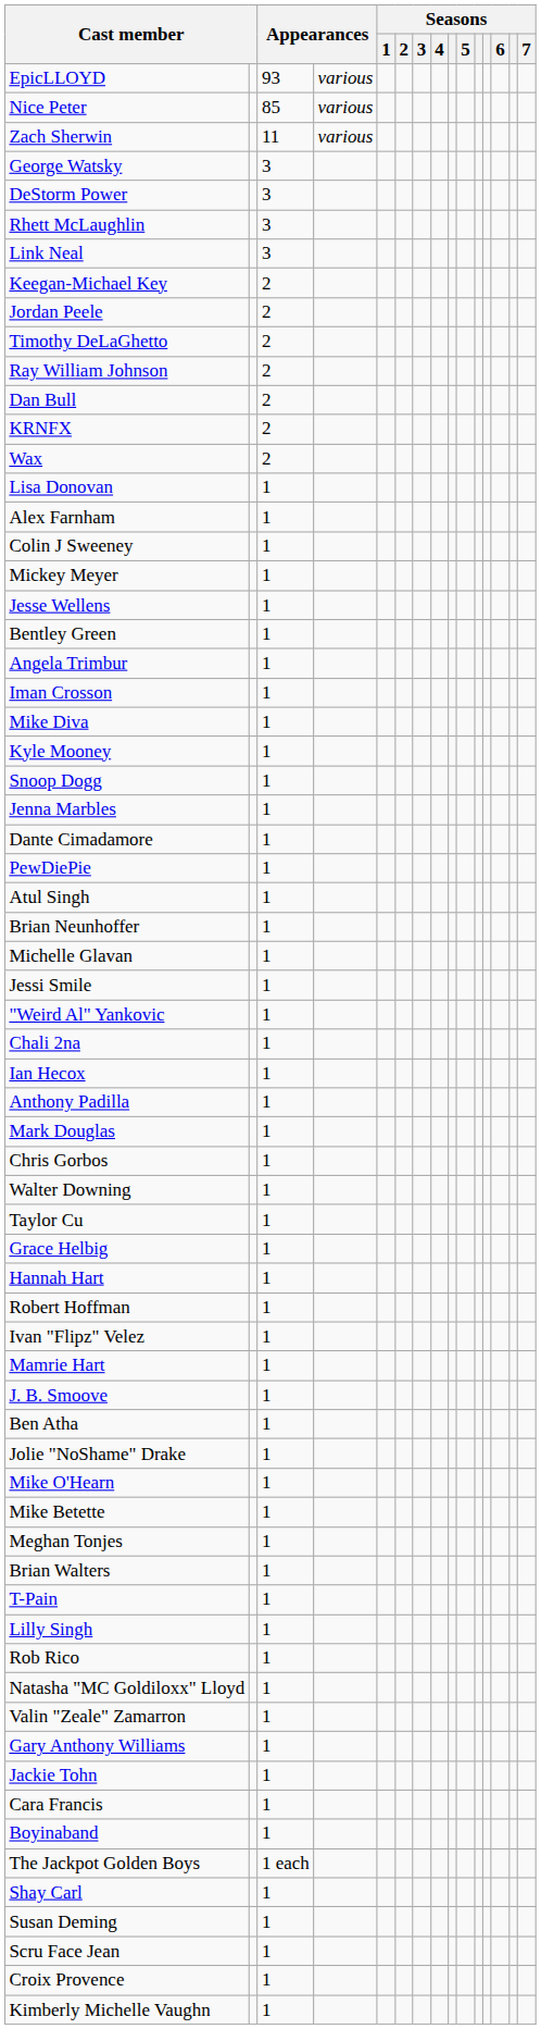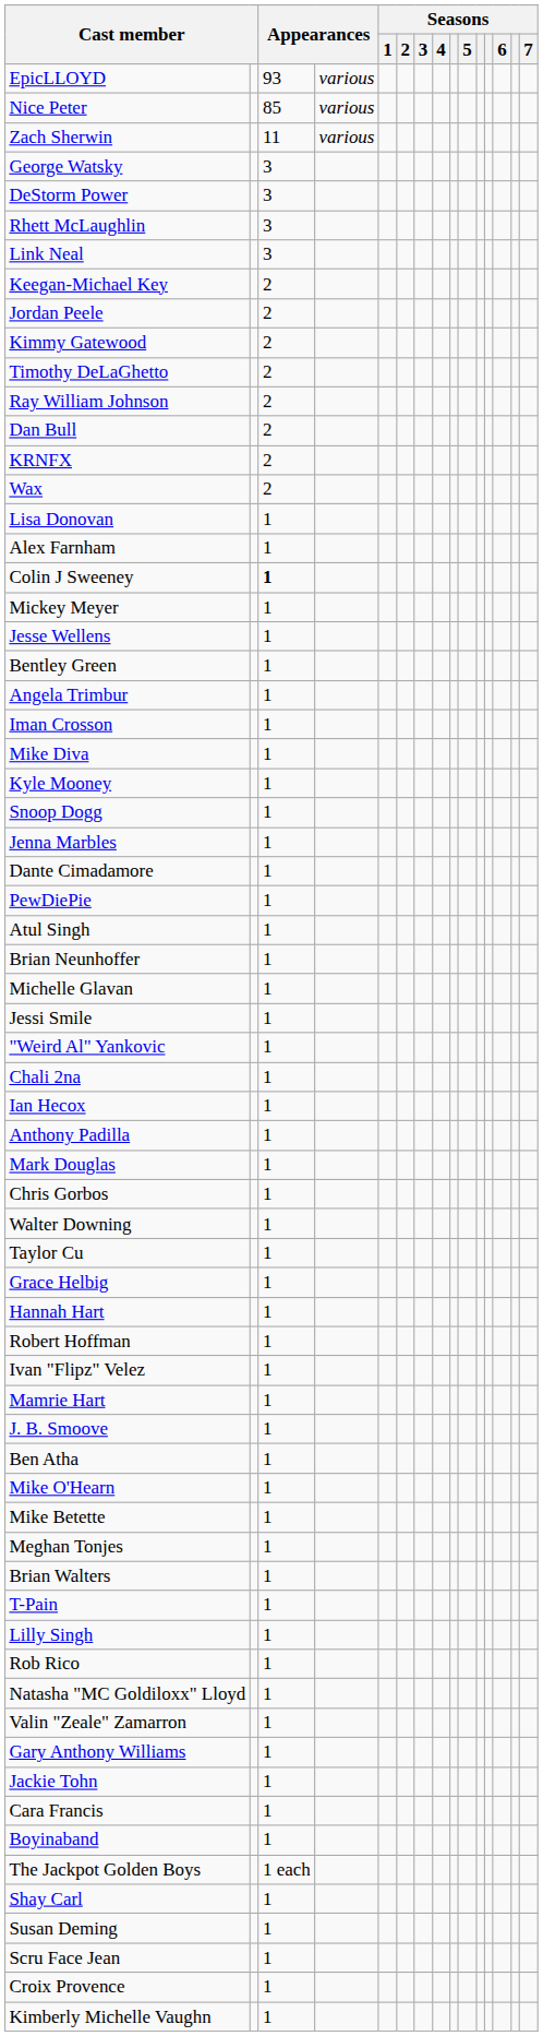 <table class="wikitable sortable">
 <tr>
 <th colspan="2" rowspan="2">Cast member</th>
 <th colspan="2" rowspan="2">Appearances</th>
 <th colspan="11">Seasons</th>
 </tr>
 <tr>
 <th>1</th>
 <th>2</th>
 <th>3</th>
 <th>4</th>
 <th></th>
 <th>5</th>
 <th></th>
 <th></th>
 <th>6</th>
 <th></th>
 <th>7</th>
 </tr>
 <tr>
 <td><a href='#'>EpicLLOYD</a></td>
 <td></td>
 <td>93</td>
 <td><em>various</em> </td>
 <td></td>
 <td></td>
 <td></td>
 <td></td>
 <td></td>
 <td></td>
 <td></td>
 <td></td>
 <td></td>
 <td></td>
 <td></td>
 </tr>
 <tr>
 <td><a href='#'>Nice Peter</a></td>
 <td></td>
 <td>85</td>
 <td><em>various</em> </td>
 <td></td>
 <td></td>
 <td></td>
 <td></td>
 <td></td>
 <td></td>
 <td></td>
 <td></td>
 <td></td>
 <td></td>
 <td></td>
 </tr>
 <tr>
 <td><a href='#'>Zach Sherwin</a></td>
 <td></td>
 <td>11</td>
 <td><em>various</em> </td>
 <td></td>
 <td></td>
 <td></td>
 <td></td>
 <td></td>
 <td></td>
 <td></td>
 <td></td>
 <td></td>
 <td></td>
 <td></td>
 </tr>
 <tr>
 <td><a href='#'>George Watsky</a></td>
 <td></td>
 <td>3</td>
 <td></td>
 <td></td>
 <td></td>
 <td></td>
 <td></td>
 <td></td>
 <td></td>
 <td></td>
 <td></td>
 <td></td>
 <td></td>
 <td></td>
 </tr>
 <tr>
 <td><a href='#'>DeStorm Power</a></td>
 <td></td>
 <td>3</td>
 <td></td>
 <td></td>
 <td></td>
 <td></td>
 <td></td>
 <td></td>
 <td></td>
 <td></td>
 <td></td>
 <td></td>
 <td></td>
 <td></td>
 </tr>
 <tr>
 <td><a href='#'>Rhett McLaughlin</a></td>
 <td></td>
 <td>3</td>
 <td></td>
 <td></td>
 <td></td>
 <td></td>
 <td></td>
 <td></td>
 <td></td>
 <td></td>
 <td></td>
 <td></td>
 <td></td>
 <td></td>
 </tr>
 <tr>
 <td><a href='#'>Link Neal</a></td>
 <td></td>
 <td>3</td>
 <td></td>
 <td></td>
 <td></td>
 <td></td>
 <td></td>
 <td></td>
 <td></td>
 <td></td>
 <td></td>
 <td></td>
 <td></td>
 <td></td>
 </tr>
 <tr>
 <td><a href='#'>Keegan-Michael Key</a></td>
 <td></td>
 <td>2</td>
 <td></td>
 <td></td>
 <td></td>
 <td></td>
 <td></td>
 <td></td>
 <td></td>
 <td></td>
 <td></td>
 <td></td>
 <td></td>
 <td></td>
 </tr>
 <tr>
 <td><a href='#'>Jordan Peele</a></td>
 <td></td>
 <td>2</td>
 <td></td>
 <td></td>
 <td></td>
 <td></td>
 <td></td>
 <td></td>
 <td></td>
 <td></td>
 <td></td>
 <td></td>
 <td></td>
 <td></td>
 </tr>
 <tr>
+<td><a href='#'>Kimmy Gatewood</a></td>
+<td></td>
+<td>2</td>
+<td></td>
+<td></td>
+<td></td>
+<td></td>
+<td></td>
+<td></td>
+<td></td>
+<td></td>
+<td></td>
+<td></td>
+<td></td>
+<td></td>
+</tr>
+<tr>
 <td><a href='#'>Timothy DeLaGhetto</a></td>
 <td></td>
 <td>2</td>
 <td></td>
 <td></td>
 <td></td>
 <td></td>
 <td></td>
 <td></td>
 <td></td>
 <td></td>
 <td></td>
 <td></td>
 <td></td>
 <td></td>
 </tr>
 <tr>
 <td><a href='#'>Ray William Johnson</a></td>
 <td></td>
 <td>2</td>
 <td></td>
 <td></td>
 <td></td>
 <td></td>
 <td></td>
 <td></td>
 <td></td>
 <td></td>
 <td></td>
 <td></td>
 <td></td>
 <td></td>
 </tr>
 <tr>
 <td><a href='#'>Dan Bull</a></td>
 <td></td>
 <td>2</td>
 <td></td>
 <td></td>
 <td></td>
 <td></td>
 <td></td>
 <td></td>
 <td></td>
 <td></td>
 <td></td>
 <td></td>
 <td></td>
 <td></td>
 </tr>
 <tr>
 <td><a href='#'>KRNFX</a></td>
 <td></td>
 <td>2</td>
 <td></td>
 <td></td>
 <td></td>
 <td></td>
 <td></td>
 <td></td>
 <td></td>
 <td></td>
 <td></td>
 <td></td>
 <td></td>
 <td></td>
 </tr>
 <tr>
 <td><a href='#'>Wax</a></td>
 <td></td>
 <td>2</td>
 <td></td>
 <td></td>
 <td></td>
 <td></td>
 <td></td>
 <td></td>
 <td></td>
 <td></td>
 <td></td>
 <td></td>
 <td></td>
 <td></td>
 </tr>
 <tr>
 <td><a href='#'>Lisa Donovan</a></td>
 <td></td>
 <td>1</td>
 <td></td>
 <td></td>
 <td></td>
 <td></td>
 <td></td>
 <td></td>
 <td></td>
 <td></td>
 <td></td>
 <td></td>
 <td></td>
 <td></td>
 </tr>
 <tr>
 <td>Alex Farnham</td>
 <td></td>
 <td>1</td>
 <td></td>
 <td></td>
 <td></td>
 <td></td>
 <td></td>
 <td></td>
 <td></td>
 <td></td>
 <td></td>
 <td></td>
 <td></td>
 <td></td>
 </tr>
 <tr>
 <td>Colin J Sweeney</td>
 <td></td>
-<td>1</td>
+<td><strong>1</strong></td>
 <td></td>
 <td></td>
 <td></td>
 <td></td>
 <td></td>
 <td></td>
 <td></td>
 <td></td>
 <td></td>
 <td></td>
 <td></td>
 <td></td>
 </tr>
 <tr>
 <td>Mickey Meyer</td>
 <td></td>
 <td>1</td>
 <td></td>
 <td></td>
 <td></td>
 <td></td>
 <td></td>
 <td></td>
 <td></td>
 <td></td>
 <td></td>
 <td></td>
 <td></td>
 <td></td>
 </tr>
 <tr>
 <td><a href='#'>Jesse Wellens</a></td>
 <td></td>
 <td>1</td>
 <td></td>
 <td></td>
 <td></td>
 <td></td>
 <td></td>
 <td></td>
 <td></td>
 <td></td>
 <td></td>
 <td></td>
 <td></td>
 <td></td>
 </tr>
 <tr>
 <td>Bentley Green</td>
 <td></td>
 <td>1</td>
 <td></td>
 <td></td>
 <td></td>
 <td></td>
 <td></td>
 <td></td>
 <td></td>
 <td></td>
 <td></td>
 <td></td>
 <td></td>
 <td></td>
 </tr>
 <tr>
 <td><a href='#'>Angela Trimbur</a></td>
 <td></td>
 <td>1</td>
 <td></td>
 <td></td>
 <td></td>
 <td></td>
 <td></td>
 <td></td>
 <td></td>
 <td></td>
 <td></td>
 <td></td>
 <td></td>
 <td></td>
 </tr>
 <tr>
 <td><a href='#'>Iman Crosson</a></td>
 <td></td>
 <td>1</td>
 <td></td>
 <td></td>
 <td></td>
 <td></td>
 <td></td>
 <td></td>
 <td></td>
 <td></td>
 <td></td>
 <td></td>
 <td></td>
 <td></td>
 </tr>
 <tr>
 <td><a href='#'>Mike Diva</a></td>
 <td></td>
 <td>1</td>
 <td></td>
 <td></td>
 <td></td>
 <td></td>
 <td></td>
 <td></td>
 <td></td>
 <td></td>
 <td></td>
 <td></td>
 <td></td>
 <td></td>
 </tr>
 <tr>
 <td><a href='#'>Kyle Mooney</a></td>
 <td></td>
 <td>1</td>
 <td></td>
 <td></td>
 <td></td>
 <td></td>
 <td></td>
 <td></td>
 <td></td>
 <td></td>
 <td></td>
 <td></td>
 <td></td>
 <td></td>
 </tr>
 <tr>
 <td><a href='#'>Snoop Dogg</a></td>
 <td></td>
 <td>1</td>
 <td></td>
 <td></td>
 <td></td>
 <td></td>
 <td></td>
 <td></td>
 <td></td>
 <td></td>
 <td></td>
 <td></td>
 <td></td>
 <td></td>
 </tr>
 <tr>
 <td><a href='#'>Jenna Marbles</a></td>
 <td></td>
 <td>1</td>
 <td></td>
 <td></td>
 <td></td>
 <td></td>
 <td></td>
 <td></td>
 <td></td>
 <td></td>
 <td></td>
 <td></td>
 <td></td>
 <td></td>
 </tr>
 <tr>
 <td>Dante Cimadamore</td>
 <td></td>
 <td>1</td>
 <td></td>
 <td></td>
 <td></td>
 <td></td>
 <td></td>
 <td></td>
 <td></td>
 <td></td>
 <td></td>
 <td></td>
 <td></td>
 <td></td>
 </tr>
 <tr>
 <td><a href='#'>PewDiePie</a></td>
 <td></td>
 <td>1</td>
 <td></td>
 <td></td>
 <td></td>
 <td></td>
 <td></td>
 <td></td>
 <td></td>
 <td></td>
 <td></td>
 <td></td>
 <td></td>
 <td></td>
 </tr>
 <tr>
 <td>Atul Singh</td>
 <td></td>
 <td>1</td>
 <td></td>
 <td></td>
 <td></td>
 <td></td>
 <td></td>
 <td></td>
 <td></td>
 <td></td>
 <td></td>
 <td></td>
 <td></td>
 <td></td>
 </tr>
 <tr>
 <td>Brian Neunhoffer</td>
 <td></td>
 <td>1</td>
 <td></td>
 <td></td>
 <td></td>
 <td></td>
 <td></td>
 <td></td>
 <td></td>
 <td></td>
 <td></td>
 <td></td>
 <td></td>
 <td></td>
 </tr>
 <tr>
 <td>Michelle Glavan</td>
 <td></td>
 <td>1</td>
 <td></td>
 <td></td>
 <td></td>
 <td></td>
 <td></td>
 <td></td>
 <td></td>
 <td></td>
 <td></td>
 <td></td>
 <td></td>
 <td></td>
 </tr>
 <tr>
 <td>Jessi Smile</td>
 <td></td>
 <td>1</td>
 <td></td>
 <td></td>
 <td></td>
 <td></td>
 <td></td>
 <td></td>
 <td></td>
 <td></td>
 <td></td>
 <td></td>
 <td></td>
 <td></td>
 </tr>
 <tr>
 <td><a href='#'>"Weird Al" Yankovic</a></td>
 <td></td>
 <td>1</td>
 <td></td>
 <td></td>
 <td></td>
 <td></td>
 <td></td>
 <td></td>
 <td></td>
 <td></td>
 <td></td>
 <td></td>
 <td></td>
 <td></td>
 </tr>
 <tr>
 <td><a href='#'>Chali 2na</a></td>
 <td></td>
 <td>1</td>
 <td></td>
 <td></td>
 <td></td>
 <td></td>
 <td></td>
 <td></td>
 <td></td>
 <td></td>
 <td></td>
 <td></td>
 <td></td>
 <td></td>
 </tr>
 <tr>
 <td><a href='#'>Ian Hecox</a></td>
 <td></td>
 <td>1</td>
 <td></td>
 <td></td>
 <td></td>
 <td></td>
 <td></td>
 <td></td>
 <td></td>
 <td></td>
 <td></td>
 <td></td>
 <td></td>
 <td></td>
 </tr>
 <tr>
 <td><a href='#'>Anthony Padilla</a></td>
 <td></td>
 <td>1</td>
 <td></td>
 <td></td>
 <td></td>
 <td></td>
 <td></td>
 <td></td>
 <td></td>
 <td></td>
 <td></td>
 <td></td>
 <td></td>
 <td></td>
 </tr>
 <tr>
 <td><a href='#'>Mark Douglas</a></td>
 <td></td>
 <td>1</td>
 <td></td>
 <td></td>
 <td></td>
 <td></td>
 <td></td>
 <td></td>
 <td></td>
 <td></td>
 <td></td>
 <td></td>
 <td></td>
 <td></td>
 </tr>
 <tr>
 <td>Chris Gorbos</td>
 <td></td>
 <td>1</td>
 <td></td>
 <td></td>
 <td></td>
 <td></td>
 <td></td>
 <td></td>
 <td></td>
 <td></td>
 <td></td>
 <td></td>
 <td></td>
 <td></td>
 </tr>
 <tr>
 <td>Walter Downing</td>
 <td></td>
 <td>1</td>
 <td></td>
 <td></td>
 <td></td>
 <td></td>
 <td></td>
 <td></td>
 <td></td>
 <td></td>
 <td></td>
 <td></td>
 <td></td>
 <td></td>
 </tr>
 <tr>
 <td>Taylor Cu</td>
 <td></td>
 <td>1</td>
 <td></td>
 <td></td>
 <td></td>
 <td></td>
 <td></td>
 <td></td>
 <td></td>
 <td></td>
 <td></td>
 <td></td>
 <td></td>
 <td></td>
 </tr>
 <tr>
 <td><a href='#'>Grace Helbig</a></td>
 <td></td>
 <td>1</td>
 <td></td>
 <td></td>
 <td></td>
 <td></td>
 <td></td>
 <td></td>
 <td></td>
 <td></td>
 <td></td>
 <td></td>
 <td></td>
 <td></td>
 </tr>
 <tr>
 <td><a href='#'>Hannah Hart</a></td>
 <td></td>
 <td>1</td>
 <td></td>
 <td></td>
 <td></td>
 <td></td>
 <td></td>
 <td></td>
 <td></td>
 <td></td>
 <td></td>
 <td></td>
 <td></td>
 <td></td>
 </tr>
 <tr>
 <td>Robert Hoffman</td>
 <td></td>
 <td>1</td>
 <td></td>
 <td></td>
 <td></td>
 <td></td>
 <td></td>
 <td></td>
 <td></td>
 <td></td>
 <td></td>
 <td></td>
 <td></td>
 <td></td>
 </tr>
 <tr>
 <td>Ivan "Flipz" Velez</td>
 <td></td>
 <td>1</td>
 <td></td>
 <td></td>
 <td></td>
 <td></td>
 <td></td>
 <td></td>
 <td></td>
 <td></td>
 <td></td>
 <td></td>
 <td></td>
 <td></td>
 </tr>
 <tr>
 <td><a href='#'>Mamrie Hart</a></td>
 <td></td>
 <td>1</td>
 <td></td>
 <td></td>
 <td></td>
 <td></td>
 <td></td>
 <td></td>
 <td></td>
 <td></td>
 <td></td>
 <td></td>
 <td></td>
 <td></td>
 </tr>
 <tr>
 <td><a href='#'>J. B. Smoove</a></td>
 <td></td>
 <td>1</td>
 <td></td>
 <td></td>
 <td></td>
 <td></td>
 <td></td>
 <td></td>
 <td></td>
 <td></td>
 <td></td>
 <td></td>
 <td></td>
 <td></td>
 </tr>
 <tr>
 <td>Ben Atha</td>
 <td></td>
 <td>1</td>
 <td></td>
 <td></td>
 <td></td>
 <td></td>
 <td></td>
 <td></td>
 <td></td>
 <td></td>
 <td></td>
 <td></td>
 <td></td>
 <td></td>
 </tr>
 <tr>
-<td>Jolie "NoShame" Drake</td>
-<td></td>
-<td>1</td>
-<td></td>
-<td></td>
-<td></td>
-<td></td>
-<td></td>
-<td></td>
-<td></td>
-<td></td>
-<td></td>
-<td></td>
-<td></td>
-<td></td>
-</tr>
-<tr>
 <td><a href='#'>Mike O'Hearn</a></td>
 <td></td>
 <td>1</td>
 <td></td>
 <td></td>
 <td></td>
 <td></td>
 <td></td>
 <td></td>
 <td></td>
 <td></td>
 <td></td>
 <td></td>
 <td></td>
 <td></td>
 </tr>
 <tr>
 <td>Mike Betette</td>
 <td></td>
 <td>1</td>
 <td></td>
 <td></td>
 <td></td>
 <td></td>
 <td></td>
 <td></td>
 <td></td>
 <td></td>
 <td></td>
 <td></td>
 <td></td>
 <td></td>
 </tr>
 <tr>
 <td>Meghan Tonjes</td>
 <td></td>
 <td>1</td>
 <td></td>
 <td></td>
 <td></td>
 <td></td>
 <td></td>
 <td></td>
 <td></td>
 <td></td>
 <td></td>
 <td></td>
 <td></td>
 <td></td>
 </tr>
 <tr>
 <td>Brian Walters</td>
 <td></td>
 <td>1</td>
 <td></td>
 <td></td>
 <td></td>
 <td></td>
 <td></td>
 <td></td>
 <td></td>
 <td></td>
 <td></td>
 <td></td>
 <td></td>
 <td></td>
 </tr>
 <tr>
 <td><a href='#'>T-Pain</a></td>
 <td></td>
 <td>1</td>
 <td></td>
 <td></td>
 <td></td>
 <td></td>
 <td></td>
 <td></td>
 <td></td>
 <td></td>
 <td></td>
 <td></td>
 <td></td>
 <td></td>
 </tr>
 <tr>
 <td><a href='#'>Lilly Singh</a></td>
 <td></td>
 <td>1</td>
 <td></td>
 <td></td>
 <td></td>
 <td></td>
 <td></td>
 <td></td>
 <td></td>
 <td></td>
 <td></td>
 <td></td>
 <td></td>
 <td></td>
 </tr>
 <tr>
 <td>Rob Rico</td>
 <td></td>
 <td>1</td>
 <td></td>
 <td></td>
 <td></td>
 <td></td>
 <td></td>
 <td></td>
 <td></td>
 <td></td>
 <td></td>
 <td></td>
 <td></td>
 <td></td>
 </tr>
 <tr>
 <td>Natasha "MC Goldiloxx" Lloyd</td>
 <td></td>
 <td>1</td>
 <td></td>
 <td></td>
 <td></td>
 <td></td>
 <td></td>
 <td></td>
 <td></td>
 <td></td>
 <td></td>
 <td></td>
 <td></td>
 <td></td>
 </tr>
 <tr>
 <td>Valin "Zeale" Zamarron</td>
 <td></td>
 <td>1</td>
 <td></td>
 <td></td>
 <td></td>
 <td></td>
 <td></td>
 <td></td>
 <td></td>
 <td></td>
 <td></td>
 <td></td>
 <td></td>
 <td></td>
 </tr>
 <tr>
 <td><a href='#'>Gary Anthony Williams</a></td>
 <td></td>
 <td>1</td>
 <td></td>
 <td></td>
 <td></td>
 <td></td>
 <td></td>
 <td></td>
 <td></td>
 <td></td>
 <td></td>
 <td></td>
 <td></td>
 <td></td>
 </tr>
 <tr>
 <td><a href='#'>Jackie Tohn</a></td>
 <td></td>
 <td>1</td>
 <td></td>
 <td></td>
 <td></td>
 <td></td>
 <td></td>
 <td></td>
 <td></td>
 <td></td>
 <td></td>
 <td></td>
 <td></td>
 <td></td>
 </tr>
 <tr>
 <td>Cara Francis</td>
 <td></td>
 <td>1</td>
 <td></td>
 <td></td>
 <td></td>
 <td></td>
 <td></td>
 <td></td>
 <td></td>
 <td></td>
 <td></td>
 <td></td>
 <td></td>
 <td></td>
 </tr>
 <tr>
 <td><a href='#'>Boyinaband</a></td>
 <td></td>
 <td>1</td>
 <td></td>
 <td></td>
 <td></td>
 <td></td>
 <td></td>
 <td></td>
 <td></td>
 <td></td>
 <td></td>
 <td></td>
 <td></td>
 <td></td>
 </tr>
 <tr>
 <td>The Jackpot Golden Boys</td>
 <td></td>
 <td>1 each</td>
 <td></td>
 <td></td>
 <td></td>
 <td></td>
 <td></td>
 <td></td>
 <td></td>
 <td></td>
 <td></td>
 <td></td>
 <td></td>
 <td></td>
 </tr>
 <tr>
 <td><a href='#'>Shay Carl</a></td>
 <td></td>
 <td>1</td>
 <td></td>
 <td></td>
 <td></td>
 <td></td>
 <td></td>
 <td></td>
 <td></td>
 <td></td>
 <td></td>
 <td></td>
 <td></td>
 <td></td>
 </tr>
 <tr>
 <td>Susan Deming</td>
 <td></td>
 <td>1</td>
 <td></td>
 <td></td>
 <td></td>
 <td></td>
 <td></td>
 <td></td>
 <td></td>
 <td></td>
 <td></td>
 <td></td>
 <td></td>
 <td></td>
 </tr>
 <tr>
 <td>Scru Face Jean</td>
 <td></td>
 <td>1</td>
 <td></td>
 <td></td>
 <td></td>
 <td></td>
 <td></td>
 <td></td>
 <td></td>
 <td></td>
 <td></td>
 <td></td>
 <td></td>
 <td></td>
 </tr>
 <tr>
 <td>Croix Provence</td>
 <td></td>
 <td>1</td>
 <td></td>
 <td></td>
 <td></td>
 <td></td>
 <td></td>
 <td></td>
 <td></td>
 <td></td>
 <td></td>
 <td></td>
 <td></td>
 <td></td>
 </tr>
 <tr>
 <td>Kimberly Michelle Vaughn</td>
 <td></td>
 <td>1</td>
 <td></td>
 <td></td>
 <td></td>
 <td></td>
 <td></td>
 <td></td>
 <td></td>
 <td></td>
 <td></td>
 <td></td>
 <td></td>
 <td></td>
 </tr>
 </table>
